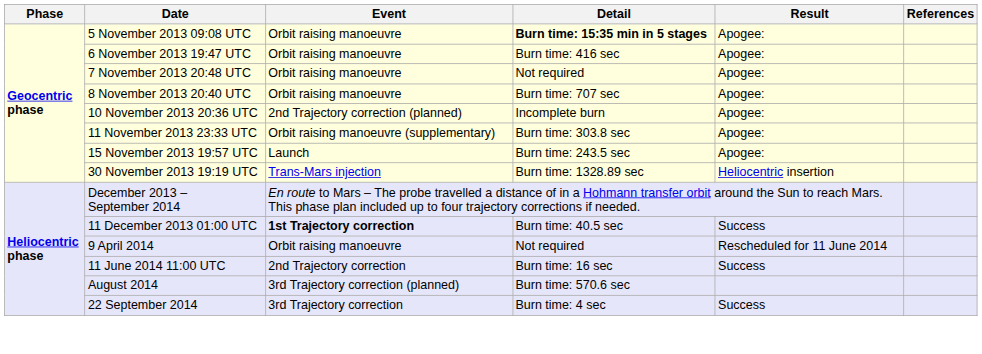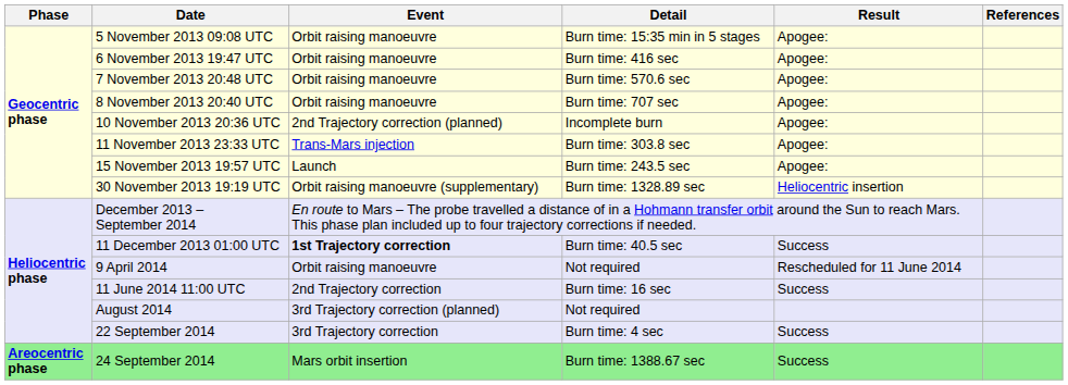 <table class="wikitable">
 <tr>
 <th style="width:6em">Phase</th>
 <th style="width:14em">Date</th>
 <th>Event</th>
 <th>Detail</th>
 <th>Result</th>
 <th>References</th>
 </tr>
 <tr style="background:#ffd;">
 <td rowspan=8><strong><a href='#'>Geocentric</a> phase</strong></td>
 <td>5 November 2013 09:08 UTC</td>
 <td>Orbit raising manoeuvre</td>
-<td><strong>Burn time: 15:35 min in 5 stages</strong></td>
+<td>Burn time: 15:35 min in 5 stages</td>
 <td>Apogee: </td>
 <td></td>
 </tr>
 <tr style="background:#ffd;">
 <td>6 November 2013 19:47 UTC</td>
 <td>Orbit raising manoeuvre</td>
 <td>Burn time: 416 sec</td>
 <td>Apogee: </td>
 <td></td>
 </tr>
 <tr style="background:#ffd;">
 <td>7 November 2013 20:48 UTC</td>
 <td>Orbit raising manoeuvre</td>
-<td>Not required</td>
+<td>Burn time: 570.6 sec</td>
 <td>Apogee: </td>
 <td></td>
 </tr>
 <tr style="background:#ffd;">
 <td>8 November 2013 20:40 UTC</td>
 <td>Orbit raising manoeuvre</td>
 <td>Burn time: 707 sec</td>
 <td>Apogee: </td>
 <td></td>
 </tr>
 <tr style="background:#ffd;">
 <td>10 November 2013 20:36 UTC</td>
 <td>2nd Trajectory correction (planned)</td>
 <td>Incomplete burn</td>
 <td>Apogee: </td>
 <td></td>
 </tr>
 <tr style="background:#ffd;">
 <td>11 November 2013 23:33 UTC</td>
-<td>Orbit raising manoeuvre (supplementary)</td>
+<td><a href='#'>Trans-Mars injection</a></td>
 <td>Burn time: 303.8 sec</td>
 <td>Apogee: </td>
 <td></td>
 </tr>
 <tr style="background:#ffd">
 <td>15 November 2013 19:57 UTC</td>
 <td>Launch</td>
 <td>Burn time: 243.5 sec</td>
 <td>Apogee: </td>
 <td></td>
 </tr>
 <tr style="background:#ffd">
 <td>30 November 2013 19:19 UTC</td>
-<td><a href='#'>Trans-Mars injection</a></td>
+<td>Orbit raising manoeuvre (supplementary)</td>
 <td>Burn time: 1328.89 sec</td>
 <td><a href='#'>Heliocentric</a> insertion</td>
 <td></td>
 </tr>
 <tr style="background:#E6E6FA;">
 <td rowspan=6><strong><a href='#'>Heliocentric</a> phase</strong></td>
 <td>December 2013 – September 2014</td>
 <td colspan="3" align="center;"><em>En route</em> to Mars – The probe travelled a distance of  in a <a href='#'>Hohmann transfer orbit</a> around the Sun to reach Mars. This phase plan included up to four trajectory corrections if needed.</td>
 <td></td>
 </tr>
 <tr style="background:#E6E6FA;">
 <td>11 December 2013 01:00 UTC</td>
 <td><strong>1st Trajectory correction</strong></td>
 <td>Burn time: 40.5 sec</td>
 <td>Success</td>
 <td></td>
 </tr>
 <tr style="background:#E6E6FA;">
 <td>9 April 2014</td>
 <td>Orbit raising manoeuvre</td>
 <td>Not required</td>
 <td>Rescheduled for 11 June 2014</td>
 <td></td>
 </tr>
 <tr style="background:#E6E6FA;">
 <td>11 June 2014 11:00 UTC</td>
 <td>2nd Trajectory correction</td>
 <td>Burn time: 16 sec</td>
 <td>Success</td>
 <td></td>
 </tr>
 <tr style="background:#E6E6FA;">
 <td>August 2014</td>
 <td>3rd Trajectory correction (planned)</td>
-<td>Burn time: 570.6 sec</td>
+<td>Not required</td>
 <td></td>
 <td></td>
 </tr>
 <tr style="background:#E6E6FA;">
 <td>22 September 2014</td>
 <td>3rd Trajectory correction</td>
 <td>Burn time: 4 sec</td>
 <td>Success</td>
 <td></td>
 </tr>
+<tr style="background:#90EE90">
+<td><strong><a href='#'>Areocentric</a> phase</strong></td>
+<td>24 September 2014</td>
+<td>Mars orbit insertion</td>
+<td>Burn time: 1388.67 sec</td>
+<td>Success</td>
+<td></td>
+</tr>
 </table>
